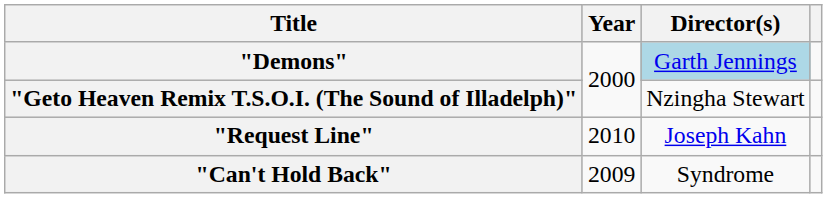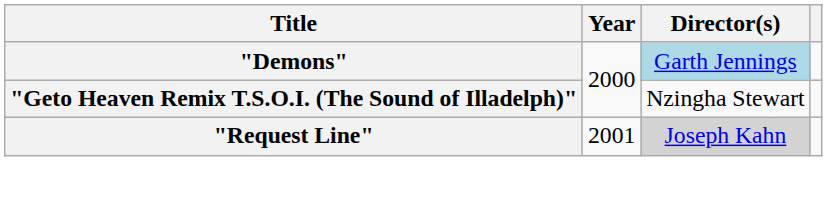 <table class="wikitable plainrowheaders" style="text-align:center;">
 <tr>
 <th scope="col">Title</th>
 <th scope="col">Year</th>
 <th scope="col">Director(s)</th>
 <th scope="col"></th>
 </tr>
 <tr>
 <th scope="row">"Demons" <br></th>
 <td rowspan="2">2000</td>
 <td style="background: lightblue;"><a href='#'>Garth Jennings</a></td>
 <td></td>
 </tr>
 <tr>
 <th scope="row">"Geto Heaven Remix T.S.O.I. (The Sound of Illadelph)" <br></th>
 <td>Nzingha Stewart</td>
 <td></td>
 </tr>
 <tr>
 <th scope="row">"Request Line" <br></th>
-<td>2010</td>
-<td><a href='#'>Joseph Kahn</a></td>
-<td></td>
-</tr>
-<tr>
-<th scope="row">"Can't Hold Back" <br></th>
-<td>2009</td>
-<td>Syndrome</td>
+<td>2001</td>
+<td style="background: lightgrey;"><a href='#'>Joseph Kahn</a></td>
 <td></td>
 </tr>
 </table>
